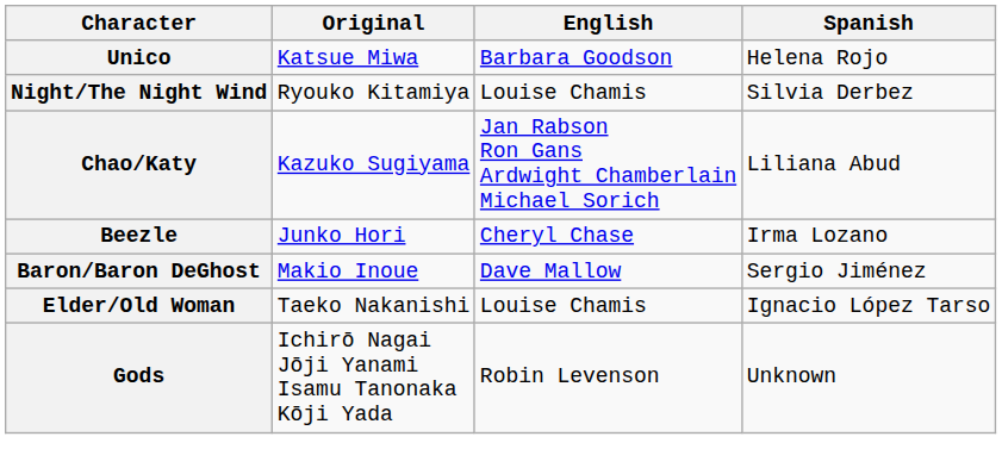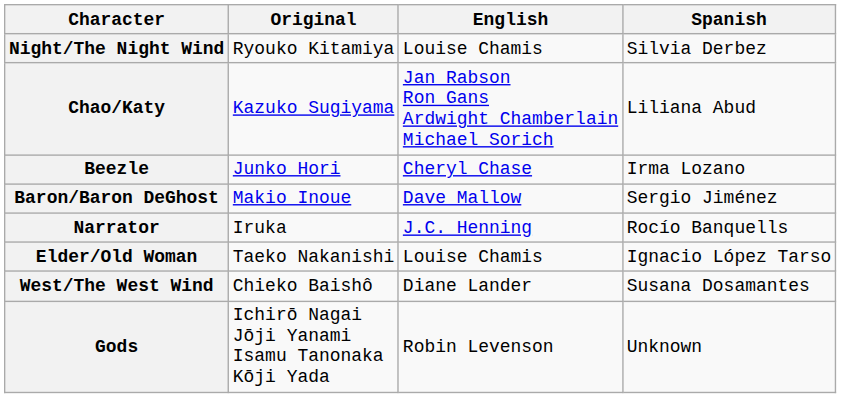 <table class="wikitable">
 <tr>
 <th>Character</th>
 <th>Original</th>
 <th>English</th>
 <th>Spanish</th>
-</tr>
-<tr>
-<th>Unico</th>
-<td><a href='#'>Katsue Miwa</a></td>
-<td><a href='#'>Barbara Goodson</a></td>
-<td>Helena Rojo</td>
 </tr>
 <tr>
 <th>Night/The Night Wind</th>
 <td>Ryouko Kitamiya</td>
 <td>Louise Chamis</td>
 <td>Silvia Derbez</td>
 </tr>
 <tr>
 <th>Chao/Katy</th>
 <td><a href='#'>Kazuko Sugiyama</a></td>
 <td><a href='#'>Jan Rabson</a><br><a href='#'>Ron Gans</a><br><a href='#'>Ardwight Chamberlain</a><br><a href='#'>Michael Sorich</a></td>
 <td>Liliana Abud</td>
 </tr>
 <tr>
 <th>Beezle</th>
 <td><a href='#'>Junko Hori</a></td>
 <td><a href='#'>Cheryl Chase</a></td>
 <td>Irma Lozano</td>
 </tr>
 <tr>
 <th>Baron/Baron DeGhost</th>
 <td><a href='#'>Makio Inoue</a></td>
 <td><a href='#'>Dave Mallow</a></td>
 <td>Sergio Jiménez</td>
 </tr>
 <tr>
+<th>Narrator</th>
+<td>Iruka</td>
+<td><a href='#'>J.C. Henning</a></td>
+<td>Rocío Banquells</td>
+</tr>
+<tr>
 <th>Elder/Old Woman</th>
 <td>Taeko Nakanishi</td>
 <td>Louise Chamis</td>
 <td>Ignacio López Tarso</td>
+</tr>
+<tr>
+<th>West/The West Wind</th>
+<td>Chieko Baishô</td>
+<td>Diane Lander</td>
+<td>Susana Dosamantes</td>
 </tr>
 <tr>
 <th>Gods</th>
 <td>Ichirō Nagai<br>Jōji Yanami<br>Isamu Tanonaka<br>Kōji Yada</td>
 <td>Robin Levenson</td>
 <td>Unknown</td>
 </tr>
 </table>
